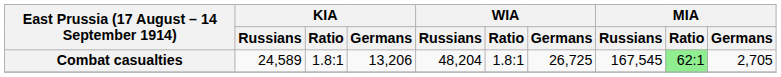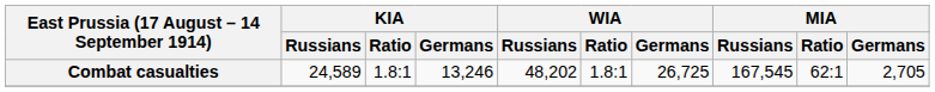 <table class="wikitable">
 <tr>
 <th rowspan="2">East Prussia (17 August – 14 September 1914)</th>
 <th colspan="3">KIA</th>
 <th colspan="3">WIA</th>
 <th colspan="3">MIA</th>
 </tr>
 <tr>
 <th>Russians</th>
 <th>Ratio</th>
 <th>Germans</th>
 <th>Russians</th>
 <th>Ratio</th>
 <th>Germans</th>
 <th>Russians</th>
 <th>Ratio</th>
 <th>Germans</th>
 </tr>
 <tr>
 <th>Combat casualties</th>
 <td style="text-align: right;">24,589</td>
 <td style="text-align: right;">1.8:1</td>
-<td style="text-align: right;">13,206</td>
-<td style="text-align: right;">48,204</td>
+<td style="text-align: right;">13,246</td>
+<td style="text-align: right;">48,202</td>
 <td style="text-align: right;">1.8:1</td>
 <td style="text-align: right;">26,725</td>
 <td style="text-align: right;">167,545</td>
-<td style="background: lightgreen; text-align: right;">62:1</td>
+<td style="text-align: right;">62:1</td>
 <td style="text-align: right;">2,705</td>
 </tr>
 <tr>
 </tr>
 </table>
